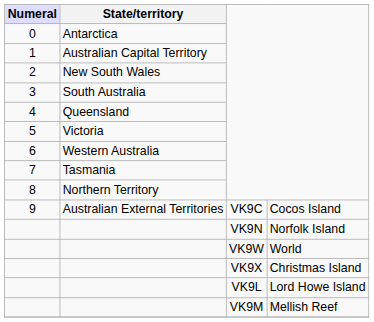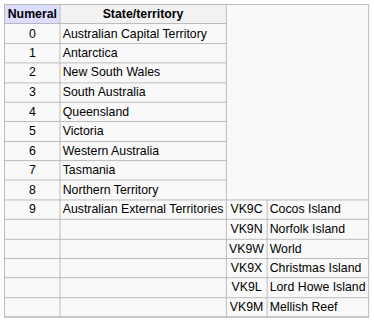 <table class=wikitable style="margin: 1em auto 1em auto;">
 <tr>
 <th style="background: #ddddff;">Numeral</th>
 <th>State/territory</th>
 </tr>
 <tr>
 <td align="center">0</td>
-<td>Antarctica</td>
+<td>Australian Capital Territory</td>
 </tr>
 <tr>
 <td align="center">1</td>
-<td>Australian Capital Territory</td>
+<td>Antarctica</td>
 </tr>
 <tr>
 <td align="center">2</td>
 <td>New South Wales</td>
 </tr>
 <tr>
 <td align="center">3</td>
 <td>South Australia</td>
 </tr>
 <tr>
 <td align="center">4</td>
 <td>Queensland</td>
 </tr>
 <tr>
 <td align="center">5</td>
 <td>Victoria</td>
 </tr>
 <tr>
 <td align="center">6</td>
 <td>Western Australia</td>
 </tr>
 <tr>
 <td align="center">7</td>
 <td>Tasmania</td>
 </tr>
 <tr>
 <td align="center">8</td>
 <td>Northern Territory</td>
 </tr>
 <tr>
 <td align="center">9</td>
 <td>Australian External Territories</td>
 <td align="center">VK9C</td>
 <td>Cocos Island</td>
 </tr>
 <tr>
 <td></td>
 <td></td>
 <td align="center">VK9N</td>
 <td>Norfolk Island</td>
 </tr>
 <tr>
 <td></td>
 <td></td>
 <td align="center">VK9W</td>
 <td>World</td>
 </tr>
 <tr>
 <td></td>
 <td></td>
 <td align="center">VK9X</td>
 <td>Christmas Island</td>
 </tr>
 <tr>
 <td></td>
 <td></td>
 <td align="center">VK9L</td>
 <td>Lord Howe Island</td>
 </tr>
 <tr>
 <td></td>
 <td></td>
 <td align="center">VK9M</td>
 <td>Mellish Reef</td>
 </tr>
 <tr>
 </tr>
 </table>
